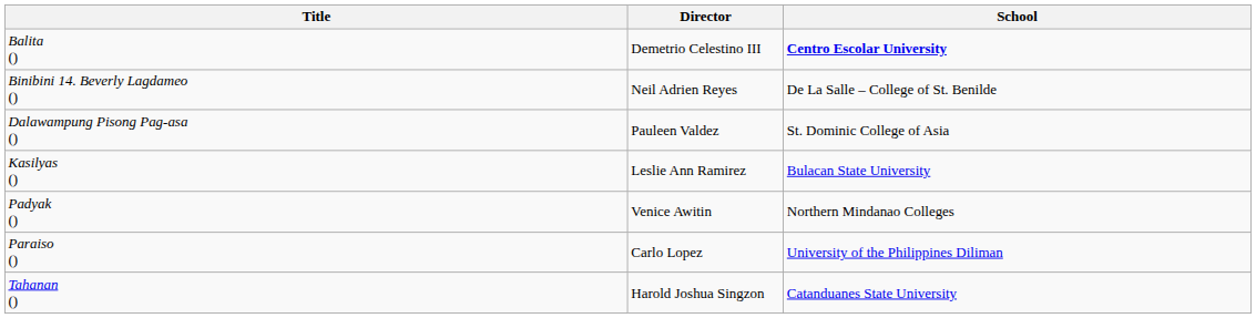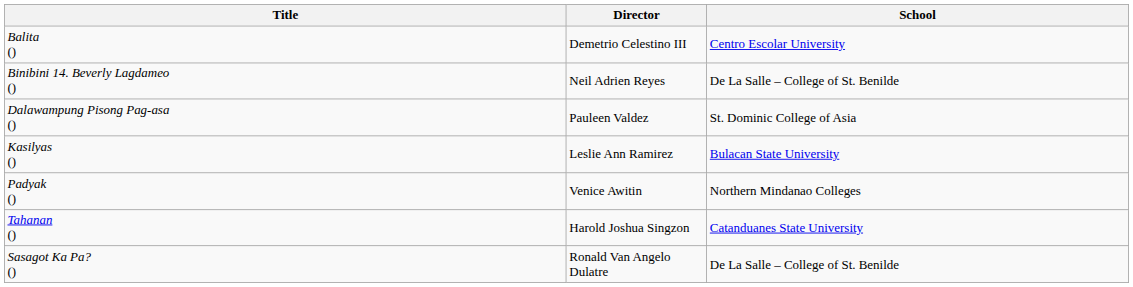 <table class="wikitable" style="font-size: 90%;">
 <tr>
 <th width=20%>Title</th>
 <th width=5%>Director</th>
 <th width=15%>School</th>
 </tr>
 <tr>
 <td><em>Balita</em><br>()</td>
 <td>Demetrio Celestino III</td>
-<td><strong><a href='#'>Centro Escolar University</a></strong></td>
+<td><a href='#'>Centro Escolar University</a></td>
 </tr>
 <tr>
 <td><em>Binibini 14. Beverly Lagdameo</em><br>()</td>
 <td>Neil Adrien Reyes</td>
 <td>De La Salle – College of St. Benilde</td>
 </tr>
 <tr>
 <td><em>Dalawampung Pisong Pag-asa</em><br>()</td>
 <td>Pauleen Valdez</td>
 <td>St. Dominic College of Asia</td>
 </tr>
 <tr>
 <td><em>Kasilyas</em><br>()</td>
 <td>Leslie Ann Ramirez</td>
 <td><a href='#'>Bulacan State University</a></td>
 </tr>
 <tr>
 <td><em>Padyak</em><br>()</td>
 <td>Venice Awitin</td>
 <td>Northern Mindanao Colleges</td>
 </tr>
 <tr>
-<td><em>Paraiso</em><br>()</td>
-<td>Carlo Lopez</td>
-<td><a href='#'>University of the Philippines Diliman</a></td>
-</tr>
-<tr>
 <td><em><a href='#'>Tahanan</a></em><br>()</td>
 <td>Harold Joshua Singzon</td>
 <td><a href='#'>Catanduanes State University</a></td>
 </tr>
+<tr>
+<td><em>Sasagot Ka Pa?</em><br>()</td>
+<td>Ronald Van Angelo Dulatre</td>
+<td>De La Salle – College of St. Benilde</td>
+</tr>
 </table>
